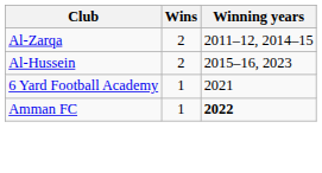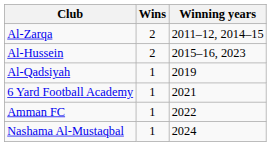 <table class="wikitable sortable">
 <tr>
 <th>Club</th>
 <th>Wins</th>
 <th class="unsortable">Winning years</th>
 </tr>
 <tr>
 <td><a href='#'>Al-Zarqa</a></td>
 <td align="center">2</td>
 <td>2011–12, 2014–15</td>
 </tr>
 <tr>
 <td><a href='#'>Al-Hussein</a></td>
 <td align="center">2</td>
 <td>2015–16, 2023</td>
 </tr>
 <tr>
+<td><a href='#'>Al-Qadsiyah</a></td>
+<td align="center">1</td>
+<td>2019</td>
+</tr>
+<tr>
 <td><a href='#'>6 Yard Football Academy</a></td>
 <td align="center">1</td>
 <td>2021</td>
 </tr>
 <tr>
 <td><a href='#'>Amman FC</a></td>
 <td align="center">1</td>
-<td><strong>2022</strong></td>
+<td>2022</td>
+</tr>
+<tr>
+<td><a href='#'>Nashama Al-Mustaqbal</a></td>
+<td align="center">1</td>
+<td>2024</td>
 </tr>
 </table>
